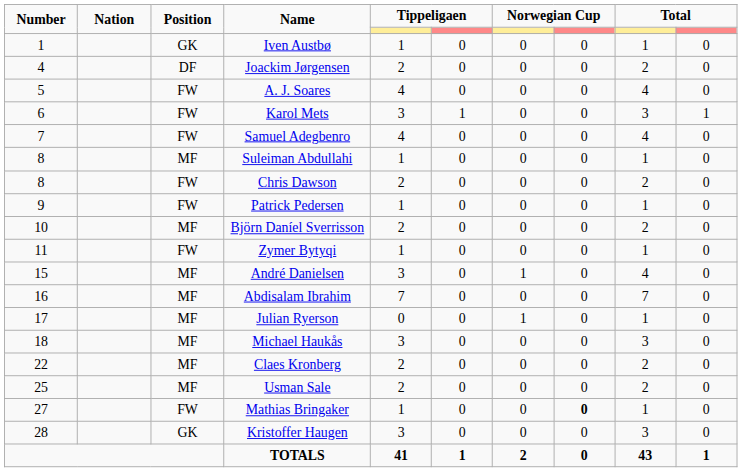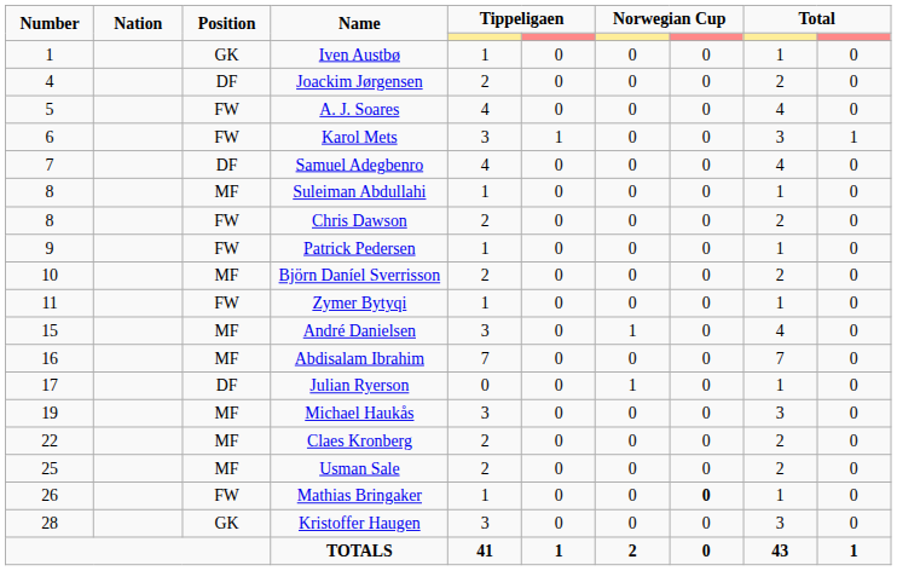 <table class="wikitable" style="font-size: 95%; text-align: center;">
 <tr>
 <td rowspan="2" width="10%" align="center"><strong>Number</strong></td>
 <td rowspan="2" width="10%" align="center"><strong>Nation</strong></td>
 <td rowspan="2" width="10%" align="center"><strong>Position</strong></td>
 <td rowspan="2" width="20%" align="center"><strong>Name</strong></td>
 <td colspan="2" align="center"><strong>Tippeligaen</strong></td>
 <td colspan="2" align="center"><strong>Norwegian Cup</strong></td>
 <td colspan="2" align="center"><strong>Total</strong></td>
 </tr>
 <tr>
 <th width=60 style="background: #FFEE99"></th>
 <th width=60 style="background: #FF8888"></th>
 <th width=60 style="background: #FFEE99"></th>
 <th width=60 style="background: #FF8888"></th>
 <th width=60 style="background: #FFEE99"></th>
 <th width=60 style="background: #FF8888"></th>
 </tr>
 <tr>
 <td>1</td>
 <td></td>
 <td>GK</td>
 <td><a href='#'>Iven Austbø</a></td>
 <td>1</td>
 <td>0</td>
 <td>0</td>
 <td>0</td>
 <td>1</td>
 <td>0</td>
 </tr>
 <tr>
 <td>4</td>
 <td></td>
 <td>DF</td>
 <td><a href='#'>Joackim Jørgensen</a></td>
 <td>2</td>
 <td>0</td>
 <td>0</td>
 <td>0</td>
 <td>2</td>
 <td>0</td>
 </tr>
 <tr>
 <td>5</td>
 <td></td>
 <td>FW</td>
 <td><a href='#'>A. J. Soares</a></td>
 <td>4</td>
 <td>0</td>
 <td>0</td>
 <td>0</td>
 <td>4</td>
 <td>0</td>
 </tr>
 <tr>
 <td>6</td>
 <td></td>
 <td>FW</td>
 <td><a href='#'>Karol Mets</a></td>
 <td>3</td>
 <td>1</td>
 <td>0</td>
 <td>0</td>
 <td>3</td>
 <td>1</td>
 </tr>
 <tr>
 <td>7</td>
 <td></td>
-<td>FW</td>
+<td>DF</td>
 <td><a href='#'>Samuel Adegbenro</a></td>
 <td>4</td>
 <td>0</td>
 <td>0</td>
 <td>0</td>
 <td>4</td>
 <td>0</td>
 </tr>
 <tr>
 <td>8</td>
 <td></td>
 <td>MF</td>
 <td><a href='#'>Suleiman Abdullahi</a></td>
 <td>1</td>
 <td>0</td>
 <td>0</td>
 <td>0</td>
 <td>1</td>
 <td>0</td>
 </tr>
 <tr>
 <td>8</td>
 <td></td>
 <td>FW</td>
 <td><a href='#'>Chris Dawson</a></td>
 <td>2</td>
 <td>0</td>
 <td>0</td>
 <td>0</td>
 <td>2</td>
 <td>0</td>
 </tr>
 <tr>
 <td>9</td>
 <td></td>
 <td>FW</td>
 <td><a href='#'>Patrick Pedersen</a></td>
 <td>1</td>
 <td>0</td>
 <td>0</td>
 <td>0</td>
 <td>1</td>
 <td>0</td>
 </tr>
 <tr>
 <td>10</td>
 <td></td>
 <td>MF</td>
 <td><a href='#'>Björn Daníel Sverrisson</a></td>
 <td>2</td>
 <td>0</td>
 <td>0</td>
 <td>0</td>
 <td>2</td>
 <td>0</td>
 </tr>
 <tr>
 <td>11</td>
 <td></td>
 <td>FW</td>
 <td><a href='#'>Zymer Bytyqi</a></td>
 <td>1</td>
 <td>0</td>
 <td>0</td>
 <td>0</td>
 <td>1</td>
 <td>0</td>
 </tr>
 <tr>
 <td>15</td>
 <td></td>
 <td>MF</td>
 <td><a href='#'>André Danielsen</a></td>
 <td>3</td>
 <td>0</td>
 <td>1</td>
 <td>0</td>
 <td>4</td>
 <td>0</td>
 </tr>
 <tr>
 <td>16</td>
 <td></td>
 <td>MF</td>
 <td><a href='#'>Abdisalam Ibrahim</a></td>
 <td>7</td>
 <td>0</td>
 <td>0</td>
 <td>0</td>
 <td>7</td>
 <td>0</td>
 </tr>
 <tr>
 <td>17</td>
 <td></td>
-<td>MF</td>
+<td>DF</td>
 <td><a href='#'>Julian Ryerson</a></td>
 <td>0</td>
 <td>0</td>
 <td>1</td>
 <td>0</td>
 <td>1</td>
 <td>0</td>
 </tr>
 <tr>
-<td>18</td>
+<td>19</td>
 <td></td>
 <td>MF</td>
 <td><a href='#'>Michael Haukås</a></td>
 <td>3</td>
 <td>0</td>
 <td>0</td>
 <td>0</td>
 <td>3</td>
 <td>0</td>
 </tr>
 <tr>
 <td>22</td>
 <td></td>
 <td>MF</td>
 <td><a href='#'>Claes Kronberg</a></td>
 <td>2</td>
 <td>0</td>
 <td>0</td>
 <td>0</td>
 <td>2</td>
 <td>0</td>
 </tr>
 <tr>
 <td>25</td>
 <td></td>
 <td>MF</td>
 <td><a href='#'>Usman Sale</a></td>
 <td>2</td>
 <td>0</td>
 <td>0</td>
 <td>0</td>
 <td>2</td>
 <td>0</td>
 </tr>
 <tr>
-<td>27</td>
+<td>26</td>
 <td></td>
 <td>FW</td>
 <td><a href='#'>Mathias Bringaker</a></td>
 <td>1</td>
 <td>0</td>
 <td>0</td>
 <td><strong>0</strong></td>
 <td>1</td>
 <td>0</td>
 </tr>
 <tr>
 <td>28</td>
 <td></td>
 <td>GK</td>
 <td><a href='#'>Kristoffer Haugen</a></td>
 <td>3</td>
 <td>0</td>
 <td>0</td>
 <td>0</td>
 <td>3</td>
 <td>0</td>
 </tr>
 <tr>
 <td colspan="3"></td>
 <td><strong>TOTALS</strong></td>
 <td><strong>41</strong></td>
 <td><strong>1</strong></td>
 <td><strong>2</strong></td>
 <td><strong>0</strong></td>
 <td><strong>43</strong></td>
 <td><strong>1</strong></td>
 </tr>
 </table>
